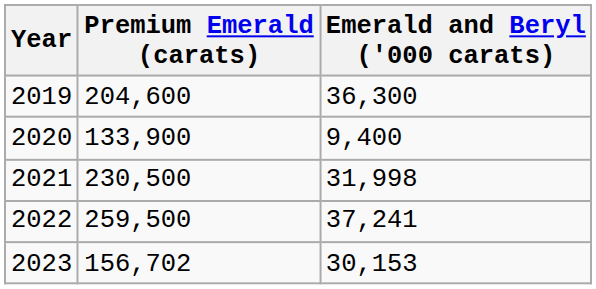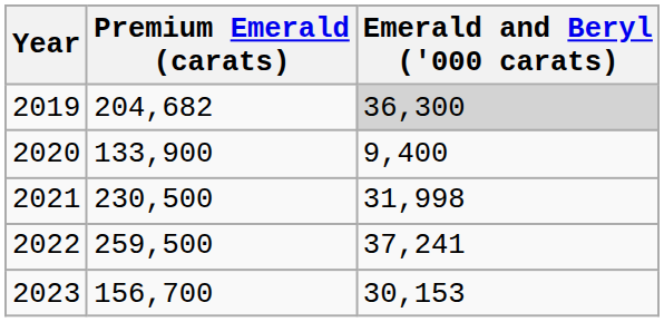 <table class="wikitable">
 <tr>
 <th>Year</th>
 <th>Premium <a href='#'>Emerald</a><br>(carats)</th>
 <th>Emerald and <a href='#'>Beryl</a><br>('000 carats)</th>
 </tr>
 <tr>
 <td>2019</td>
-<td>204,600</td>
-<td>36,300</td>
+<td>204,682</td>
+<td style="background: lightgrey;">36,300</td>
 </tr>
 <tr>
 <td>2020</td>
 <td>133,900</td>
 <td>9,400</td>
 </tr>
 <tr>
 <td>2021</td>
 <td>230,500</td>
 <td>31,998</td>
 </tr>
 <tr>
 <td>2022</td>
 <td>259,500</td>
 <td>37,241</td>
 </tr>
 <tr>
 <td>2023</td>
-<td>156,702</td>
+<td>156,700</td>
 <td>30,153</td>
 </tr>
 </table>
